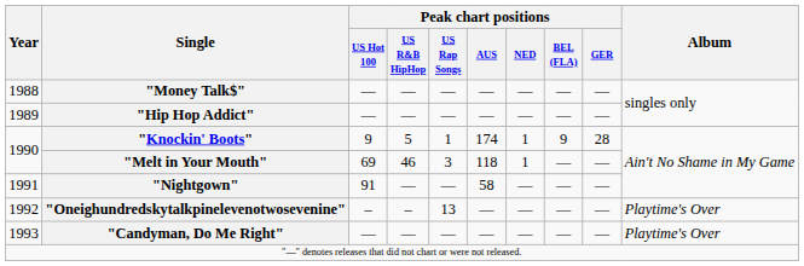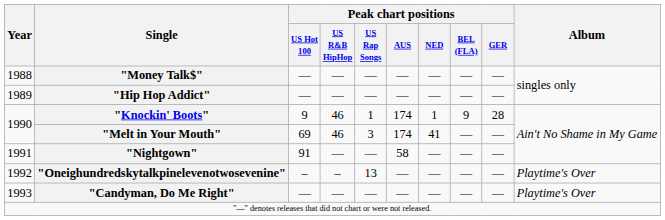 <table class="wikitable plainrowheaders" style="text-align:center;">
 <tr>
 <th rowspan="2">Year</th>
 <th rowspan="2">Single</th>
 <th colspan="7">Peak chart positions</th>
 <th rowspan="2">Album</th>
 </tr>
 <tr style="font-size:smaller;">
 <th width="35"><small><a href='#'>US Hot 100</a></small><br></th>
 <th width="35"><small><a href='#'>US R&B HipHop</a></small><br></th>
 <th width="35"><small><a href='#'>US Rap Songs</a></small><br></th>
 <th width="35"><small><a href='#'>AUS</a></small><br></th>
 <th width="35"><small><a href='#'>NED</a></small><br></th>
 <th width="35"><small><a href='#'>BEL<br>(FLA)</a></small><br></th>
 <th width="35"><small><a href='#'>GER</a></small><br></th>
 </tr>
 <tr>
 <td>1988</td>
 <th scope="row">"Money Talk$"</th>
 <td>—</td>
 <td>—</td>
 <td>—</td>
 <td>—</td>
 <td>—</td>
 <td>—</td>
 <td>—</td>
 <td align="left" rowspan="2">singles only</td>
 </tr>
 <tr>
 <td>1989</td>
 <th scope="row">"Hip Hop Addict"</th>
 <td>—</td>
 <td>—</td>
 <td>—</td>
 <td>—</td>
 <td>—</td>
 <td>—</td>
 <td>—</td>
 </tr>
 <tr>
 <td rowspan="2">1990</td>
 <th scope="row">"<a href='#'>Knockin' Boots</a>"</th>
 <td>9</td>
-<td>5</td>
+<td>46</td>
 <td>1</td>
 <td>174</td>
 <td>1</td>
 <td>9</td>
 <td>28</td>
 <td align="left" rowspan="3"><em>Ain't No Shame in My Game</em></td>
 </tr>
 <tr>
 <th scope="row">"Melt in Your Mouth"</th>
 <td>69</td>
 <td>46</td>
 <td>3</td>
-<td>118</td>
-<td>1</td>
+<td>174</td>
+<td>41</td>
 <td>—</td>
 <td>—</td>
 </tr>
 <tr>
 <td>1991</td>
 <th scope="row">"Nightgown"</th>
 <td>91</td>
 <td>—</td>
 <td>—</td>
 <td>58</td>
 <td>—</td>
 <td>—</td>
 <td>—</td>
 </tr>
 <tr>
 <td>1992</td>
 <th scope="row">"Oneighundredskytalkpinelevenotwosevenine"</th>
 <td>–</td>
 <td>–</td>
 <td>13</td>
 <td>—</td>
 <td>—</td>
 <td>—</td>
 <td>—</td>
 <td align="left"><em>Playtime's Over</em></td>
 </tr>
 <tr>
 <td>1993</td>
 <th scope="row">"Candyman, Do Me Right"</th>
 <td>—</td>
 <td>—</td>
 <td>—</td>
 <td>—</td>
 <td>—</td>
 <td>—</td>
 <td>—</td>
 <td align="left"><em>Playtime's Over</em></td>
 </tr>
 <tr>
 <td colspan="12" style="font-size:8pt">"—" denotes releases that did not chart or were not released.</td>
 </tr>
 </table>
